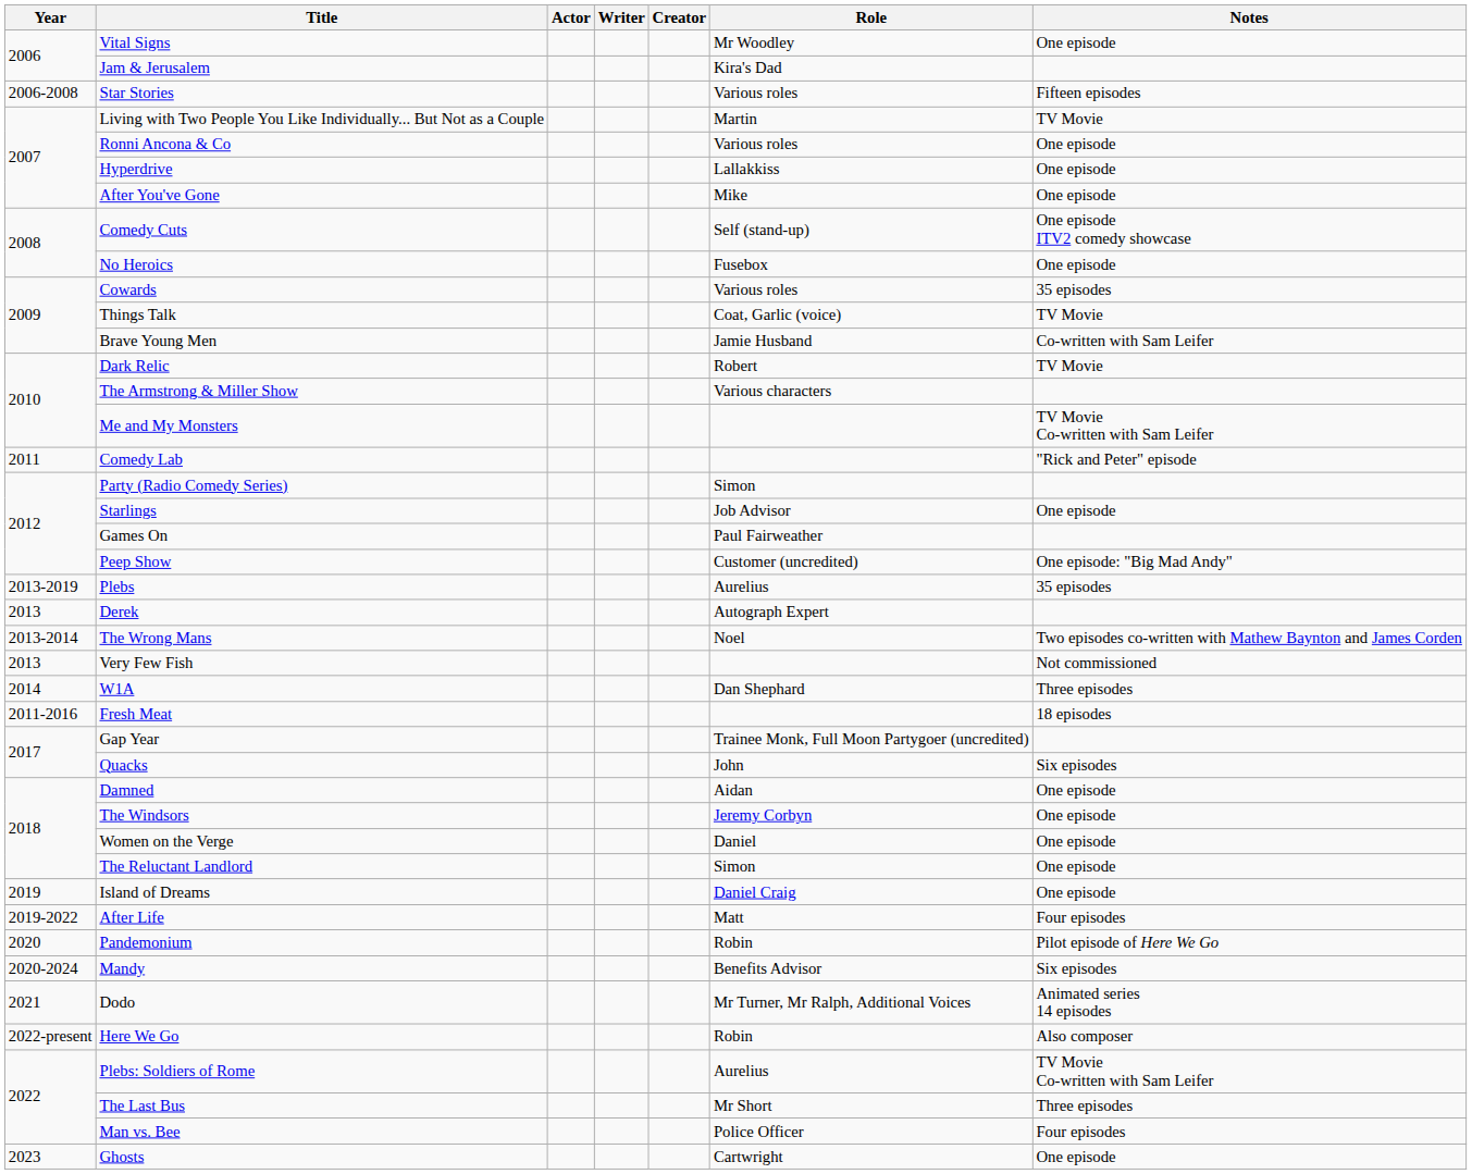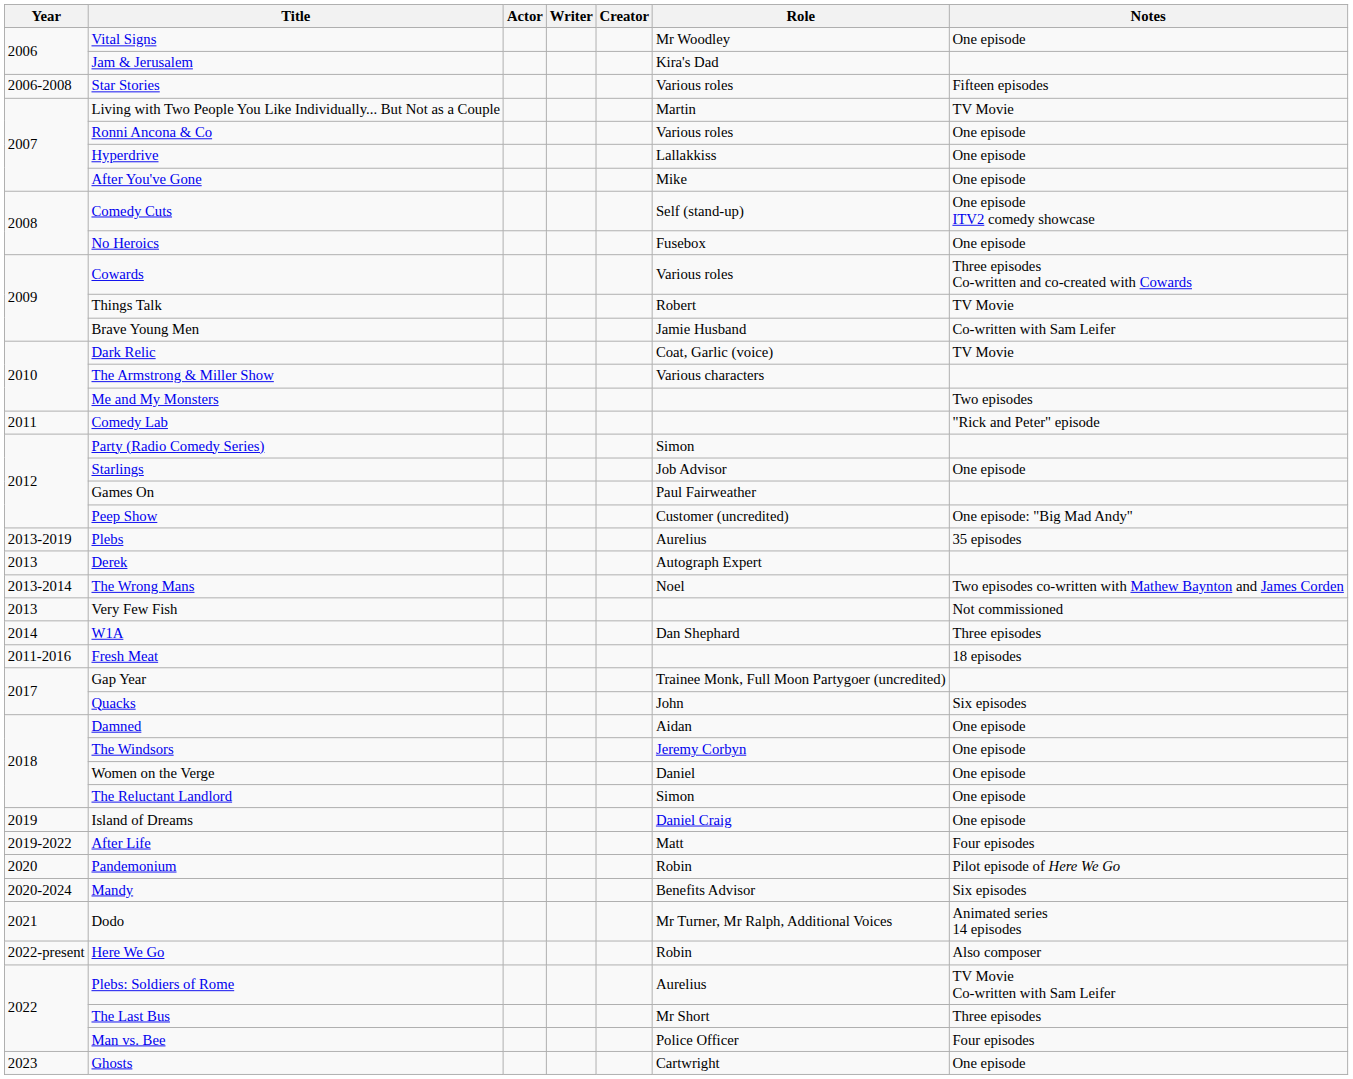 <table class="wikitable">
 <tr>
 <th>Year</th>
 <th>Title</th>
 <th>Actor</th>
 <th>Writer</th>
 <th>Creator</th>
 <th>Role</th>
 <th>Notes</th>
 </tr>
 <tr>
 <td rowspan="2">2006</td>
 <td><a href='#'>Vital Signs</a></td>
 <td></td>
 <td></td>
 <td></td>
 <td>Mr Woodley</td>
 <td>One episode</td>
 </tr>
 <tr>
 <td><a href='#'>Jam & Jerusalem</a></td>
 <td></td>
 <td></td>
 <td></td>
 <td>Kira's Dad</td>
 <td></td>
 </tr>
 <tr>
 <td>2006-2008</td>
 <td><a href='#'>Star Stories</a></td>
 <td></td>
 <td></td>
 <td></td>
 <td>Various roles</td>
 <td>Fifteen episodes</td>
 </tr>
 <tr>
 <td rowspan="4">2007</td>
 <td>Living with Two People You Like Individually... But Not as a Couple</td>
 <td></td>
 <td></td>
 <td></td>
 <td>Martin</td>
 <td>TV Movie</td>
 </tr>
 <tr>
 <td><a href='#'>Ronni Ancona & Co</a></td>
 <td></td>
 <td></td>
 <td></td>
 <td>Various roles</td>
 <td>One episode</td>
 </tr>
 <tr>
 <td><a href='#'>Hyperdrive</a></td>
 <td></td>
 <td></td>
 <td></td>
 <td>Lallakkiss</td>
 <td>One episode</td>
 </tr>
 <tr>
 <td><a href='#'>After You've Gone</a></td>
 <td></td>
 <td></td>
 <td></td>
 <td>Mike</td>
 <td>One episode</td>
 </tr>
 <tr>
 <td rowspan="2">2008</td>
 <td><a href='#'>Comedy Cuts</a></td>
 <td></td>
 <td></td>
 <td></td>
 <td>Self (stand-up)</td>
 <td>One episode<br><a href='#'>ITV2</a> comedy showcase</td>
 </tr>
 <tr>
 <td><a href='#'>No Heroics</a></td>
 <td></td>
 <td></td>
 <td></td>
 <td>Fusebox</td>
 <td>One episode</td>
 </tr>
 <tr>
 <td rowspan="3">2009</td>
 <td><a href='#'>Cowards</a></td>
 <td></td>
 <td></td>
 <td></td>
 <td>Various roles</td>
-<td>35 episodes</td>
+<td>Three episodes<br>Co-written and co-created with <a href='#'>Cowards</a></td>
 </tr>
 <tr>
 <td>Things Talk</td>
 <td></td>
 <td></td>
 <td></td>
-<td>Coat, Garlic (voice)</td>
+<td>Robert</td>
 <td>TV Movie</td>
 </tr>
 <tr>
 <td>Brave Young Men</td>
 <td></td>
 <td></td>
 <td></td>
 <td>Jamie Husband</td>
 <td>Co-written with Sam Leifer</td>
 </tr>
 <tr>
 <td rowspan="3">2010</td>
 <td><a href='#'>Dark Relic</a></td>
 <td></td>
 <td></td>
 <td></td>
-<td>Robert</td>
+<td>Coat, Garlic (voice)</td>
 <td>TV Movie</td>
 </tr>
 <tr>
 <td><a href='#'>The Armstrong & Miller Show</a></td>
 <td></td>
 <td></td>
 <td></td>
 <td>Various characters</td>
 <td></td>
 </tr>
 <tr>
 <td><a href='#'>Me and My Monsters</a></td>
 <td></td>
 <td></td>
 <td></td>
 <td></td>
-<td>TV Movie<br>Co-written with Sam Leifer</td>
+<td>Two episodes</td>
 </tr>
 <tr>
 <td>2011</td>
 <td><a href='#'>Comedy Lab</a></td>
 <td></td>
 <td></td>
 <td></td>
 <td></td>
 <td>"Rick and Peter" episode</td>
 </tr>
 <tr>
 <td rowspan="4">2012</td>
 <td><a href='#'>Party (Radio Comedy Series)</a></td>
 <td></td>
 <td></td>
 <td></td>
 <td>Simon</td>
 </tr>
 <tr>
 <td><a href='#'>Starlings</a></td>
 <td></td>
 <td></td>
 <td></td>
 <td>Job Advisor</td>
 <td>One episode</td>
 </tr>
 <tr>
 <td>Games On</td>
 <td></td>
 <td></td>
 <td></td>
 <td>Paul Fairweather</td>
 <td></td>
 </tr>
 <tr>
 <td><a href='#'>Peep Show</a></td>
 <td></td>
 <td></td>
 <td></td>
 <td>Customer (uncredited)</td>
 <td>One episode: "Big Mad Andy"</td>
 </tr>
 <tr>
 <td>2013-2019</td>
 <td><a href='#'>Plebs</a></td>
 <td></td>
 <td></td>
 <td></td>
 <td>Aurelius</td>
 <td>35 episodes</td>
 </tr>
 <tr>
 <td>2013</td>
 <td><a href='#'>Derek</a></td>
 <td></td>
 <td></td>
 <td></td>
 <td>Autograph Expert</td>
 <td></td>
 </tr>
 <tr>
 <td>2013-2014</td>
 <td><a href='#'>The Wrong Mans</a></td>
 <td></td>
 <td></td>
 <td></td>
 <td>Noel</td>
 <td>Two episodes co-written with <a href='#'>Mathew Baynton</a> and <a href='#'>James Corden</a></td>
 </tr>
 <tr>
 <td>2013</td>
 <td>Very Few Fish</td>
 <td></td>
 <td></td>
 <td></td>
 <td></td>
 <td>Not commissioned</td>
 </tr>
 <tr>
 <td>2014</td>
 <td><a href='#'>W1A</a></td>
 <td></td>
 <td></td>
 <td></td>
 <td>Dan Shephard</td>
 <td>Three episodes</td>
 </tr>
 <tr>
 <td>2011-2016</td>
 <td><a href='#'>Fresh Meat</a></td>
 <td></td>
 <td></td>
 <td></td>
 <td></td>
 <td>18 episodes</td>
 </tr>
 <tr>
 <td rowspan="2">2017</td>
 <td>Gap Year</td>
 <td></td>
 <td></td>
 <td></td>
 <td>Trainee Monk, Full Moon Partygoer (uncredited)</td>
 <td></td>
 </tr>
 <tr>
 <td><a href='#'>Quacks</a></td>
 <td></td>
 <td></td>
 <td></td>
 <td>John</td>
 <td>Six episodes</td>
 </tr>
 <tr>
 <td rowspan="4">2018</td>
 <td><a href='#'>Damned</a></td>
 <td></td>
 <td></td>
 <td></td>
 <td>Aidan</td>
 <td>One episode</td>
 </tr>
 <tr>
 <td><a href='#'>The Windsors</a></td>
 <td></td>
 <td></td>
 <td></td>
 <td><a href='#'>Jeremy Corbyn</a></td>
 <td>One episode</td>
 </tr>
 <tr>
 <td>Women on the Verge</td>
 <td></td>
 <td></td>
 <td></td>
 <td>Daniel</td>
 <td>One episode</td>
 </tr>
 <tr>
 <td><a href='#'>The Reluctant Landlord</a></td>
 <td></td>
 <td></td>
 <td></td>
 <td>Simon</td>
 <td>One episode</td>
 </tr>
 <tr>
 <td>2019</td>
 <td>Island of Dreams</td>
 <td></td>
 <td></td>
 <td></td>
 <td><a href='#'>Daniel Craig</a></td>
 <td>One episode</td>
 </tr>
 <tr>
 <td>2019-2022</td>
 <td><a href='#'>After Life</a></td>
 <td></td>
 <td></td>
 <td></td>
 <td>Matt</td>
 <td>Four episodes</td>
 </tr>
 <tr>
 <td>2020</td>
 <td><a href='#'>Pandemonium</a></td>
 <td></td>
 <td></td>
 <td></td>
 <td>Robin</td>
 <td>Pilot episode of <em>Here We Go</em></td>
 </tr>
 <tr>
 <td>2020-2024</td>
 <td><a href='#'>Mandy</a></td>
 <td></td>
 <td></td>
 <td></td>
 <td>Benefits Advisor</td>
 <td>Six episodes</td>
 </tr>
 <tr>
 <td>2021</td>
 <td>Dodo</td>
 <td></td>
 <td></td>
 <td></td>
 <td>Mr Turner, Mr Ralph, Additional Voices</td>
 <td>Animated series<br>14 episodes</td>
 </tr>
 <tr>
 <td>2022-present</td>
 <td><a href='#'>Here We Go</a></td>
 <td></td>
 <td></td>
 <td></td>
 <td>Robin</td>
 <td>Also composer</td>
 </tr>
 <tr>
 <td rowspan="3">2022</td>
 <td><a href='#'>Plebs: Soldiers of Rome</a></td>
 <td></td>
 <td></td>
 <td></td>
 <td>Aurelius</td>
 <td>TV Movie<br>Co-written with Sam Leifer</td>
 </tr>
 <tr>
 <td><a href='#'>The Last Bus</a></td>
 <td></td>
 <td></td>
 <td></td>
 <td>Mr Short</td>
 <td>Three episodes</td>
 </tr>
 <tr>
 <td><a href='#'>Man vs. Bee</a></td>
 <td></td>
 <td></td>
 <td></td>
 <td>Police Officer</td>
 <td>Four episodes</td>
 </tr>
 <tr>
 <td>2023</td>
 <td><a href='#'>Ghosts</a></td>
 <td></td>
 <td></td>
 <td></td>
 <td>Cartwright</td>
 <td>One episode</td>
 </tr>
 </table>
